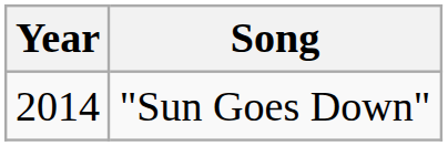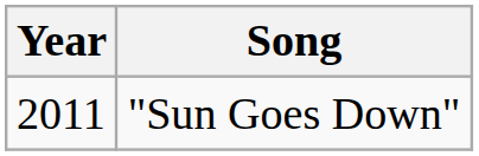 <table class="wikitable">
 <tr>
 <th>Year</th>
 <th>Song</th>
 </tr>
 <tr>
-<td>2014</td>
+<td>2011</td>
 <td>"Sun Goes Down"</td>
 </tr>
 </table>
